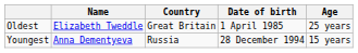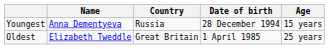 <table class="wikitable">
 <tr>
 <th></th>
 <th>Name</th>
 <th>Country</th>
 <th>Date of birth</th>
 <th>Age</th>
 </tr>
 <tr>
+<td>Youngest</td>
+<td><a href='#'>Anna Dementyeva</a></td>
+<td>Russia </td>
+<td>28 December 1994</td>
+<td>15 years</td>
+</tr>
+<tr>
 <td>Oldest</td>
 <td><a href='#'>Elizabeth Tweddle</a></td>
 <td>Great Britain </td>
 <td>1 April 1985</td>
 <td>25 years</td>
 </tr>
-<tr>
-<td>Youngest</td>
-<td><a href='#'>Anna Dementyeva</a></td>
-<td>Russia </td>
-<td>28 December 1994</td>
-<td>15 years</td>
-</tr>
 </table>
